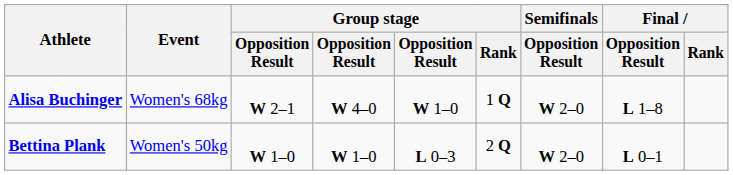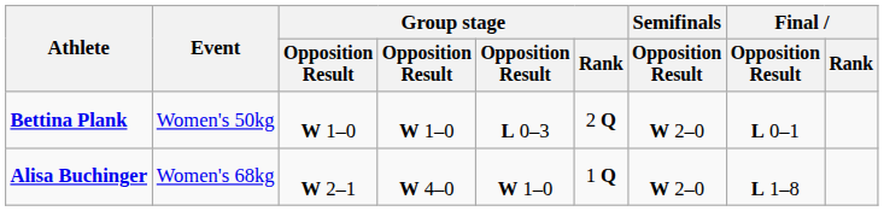 <table class="wikitable" style="font-size:90%">
 <tr>
 <th rowspan="2">Athlete</th>
 <th rowspan="2">Event</th>
 <th colspan=4>Group stage</th>
 <th>Semifinals</th>
 <th colspan=2>Final / </th>
 </tr>
 <tr style="font-size:95%">
 <th>Opposition<br>Result</th>
 <th>Opposition<br>Result</th>
 <th>Opposition<br>Result</th>
 <th>Rank</th>
 <th>Opposition<br>Result</th>
 <th>Opposition<br>Result</th>
 <th>Rank</th>
 </tr>
 <tr align=center>
+<td align=left><strong><a href='#'>Bettina Plank</a></strong></td>
+<td align=left><a href='#'>Women's 50kg</a></td>
+<td><br><strong>W</strong> 1–0</td>
+<td><br><strong>W</strong> 1–0</td>
+<td><br><strong>L</strong> 0–3</td>
+<td>2 <strong>Q</strong></td>
+<td><br><strong>W</strong> 2–0</td>
+<td><br><strong>L</strong> 0–1</td>
+<td></td>
+</tr>
+<tr align=center>
 <td align=left><strong><a href='#'>Alisa Buchinger</a></strong></td>
 <td align=left><a href='#'>Women's 68kg</a></td>
 <td><br><strong>W</strong> 2–1</td>
 <td><br><strong>W</strong> 4–0</td>
 <td><br><strong>W</strong> 1–0</td>
 <td>1 <strong>Q</strong></td>
 <td><br><strong>W</strong> 2–0</td>
 <td><br><strong>L</strong> 1–8</td>
 <td></td>
 </tr>
-<tr align=center>
-<td align=left><strong><a href='#'>Bettina Plank</a></strong></td>
-<td align=left><a href='#'>Women's 50kg</a></td>
-<td><br><strong>W</strong> 1–0</td>
-<td><br><strong>W</strong> 1–0</td>
-<td><br><strong>L</strong> 0–3</td>
-<td>2 <strong>Q</strong></td>
-<td><br><strong>W</strong> 2–0</td>
-<td><br><strong>L</strong> 0–1</td>
-<td></td>
-</tr>
 </table>
